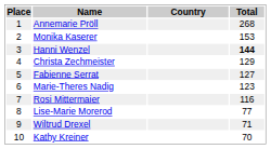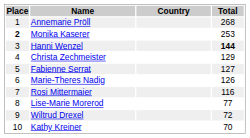 <table border="0" style="border: 1px solid #999; background-color:#FFFFFF; text-align:center; font-size:86%; line-height:15px;">
 <tr align="center" bgcolor="#CCCCCC">
 <th width=35>Place</th>
 <th width=170>Name</th>
 <th width=120>Country</th>
 <th width=50>Total</th>
 </tr>
 <tr bgcolor="#EFEFEF">
 <td>1</td>
 <td align="left"><a href='#'>Annemarie Pröll</a></td>
 <td align="left"></td>
 <td>268</td>
 </tr>
 <tr>
-<td>2</td>
+<td><strong>2</strong></td>
 <td align="left"><a href='#'>Monika Kaserer</a></td>
 <td align="left"></td>
-<td>153</td>
+<td>253</td>
 </tr>
 <tr bgcolor="#EFEFEF">
 <td>3</td>
 <td align="left"><a href='#'>Hanni Wenzel</a></td>
 <td align="left"></td>
 <td><strong>144</strong></td>
 </tr>
 <tr>
 <td>4</td>
 <td align="left"><a href='#'>Christa Zechmeister</a></td>
 <td align="left"></td>
 <td>129</td>
 </tr>
 <tr bgcolor="#EFEFEF">
 <td>5</td>
 <td align="left"><a href='#'>Fabienne Serrat</a></td>
 <td align="left"></td>
 <td>127</td>
 </tr>
 <tr>
 <td>6</td>
 <td align="left"><a href='#'>Marie-Theres Nadig</a></td>
 <td align="left"></td>
-<td>123</td>
+<td>126</td>
 </tr>
 <tr bgcolor="#EFEFEF">
 <td>7</td>
 <td align="left"><a href='#'>Rosi Mittermaier</a></td>
 <td align="left"></td>
 <td>116</td>
 </tr>
 <tr>
 <td>8</td>
 <td align="left"><a href='#'>Lise-Marie Morerod</a></td>
 <td align="left"></td>
 <td>77</td>
 </tr>
 <tr bgcolor="#EFEFEF">
 <td>9</td>
 <td align="left"><a href='#'>Wiltrud Drexel</a></td>
 <td align="left"></td>
-<td>71</td>
+<td>72</td>
 </tr>
 <tr>
 <td>10</td>
 <td align="left"><a href='#'>Kathy Kreiner</a></td>
 <td align="left"></td>
 <td>70</td>
 </tr>
 </table>
